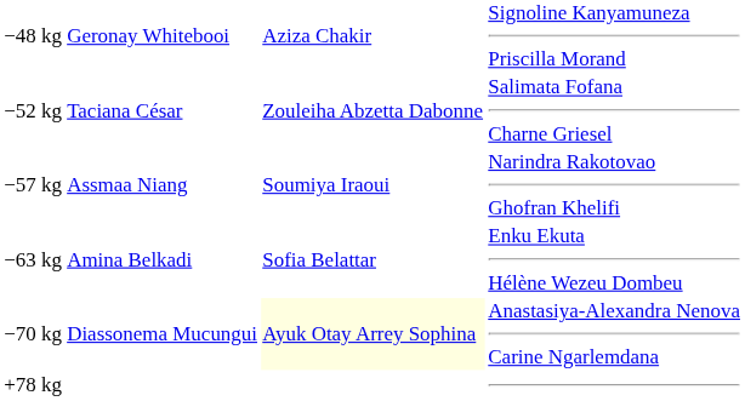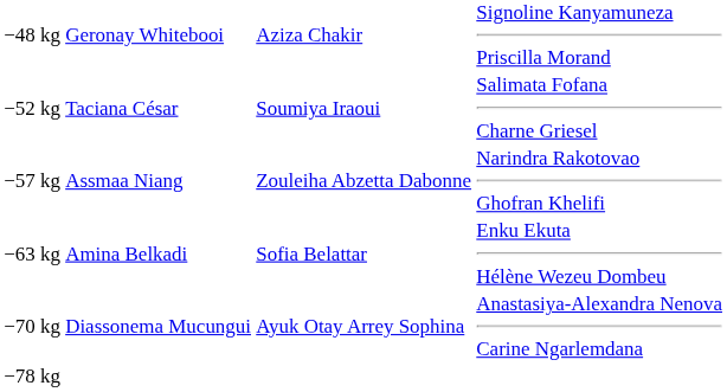 <table>
 <tr>
 <td>−48 kg</td>
 <td><a href='#'>Geronay Whitebooi</a><br></td>
 <td><a href='#'>Aziza Chakir</a><br></td>
 <td><a href='#'>Signoline Kanyamuneza</a><br><hr><a href='#'>Priscilla Morand</a><br></td>
 </tr>
 <tr>
 <td>−52 kg</td>
 <td><a href='#'>Taciana César</a><br></td>
-<td><a href='#'>Zouleiha Abzetta Dabonne</a><br></td>
+<td><a href='#'>Soumiya Iraoui</a><br></td>
 <td><a href='#'>Salimata Fofana</a><br><hr><a href='#'>Charne Griesel</a><br></td>
 </tr>
 <tr>
 <td>−57 kg</td>
 <td><a href='#'>Assmaa Niang</a><br></td>
-<td><a href='#'>Soumiya Iraoui</a><br></td>
+<td><a href='#'>Zouleiha Abzetta Dabonne</a><br></td>
 <td><a href='#'>Narindra Rakotovao</a><br><hr><a href='#'>Ghofran Khelifi</a><br></td>
 </tr>
 <tr>
 <td>−63 kg</td>
 <td><a href='#'>Amina Belkadi</a><br></td>
 <td><a href='#'>Sofia Belattar</a><br></td>
 <td><a href='#'>Enku Ekuta</a><br><hr><a href='#'>Hélène Wezeu Dombeu</a><br></td>
 </tr>
 <tr>
 <td>−70 kg</td>
 <td><a href='#'>Diassonema Mucungui</a><br></td>
-<td style="background: lightyellow;"><a href='#'>Ayuk Otay Arrey Sophina</a><br></td>
+<td><a href='#'>Ayuk Otay Arrey Sophina</a><br></td>
 <td><a href='#'>Anastasiya-Alexandra Nenova</a><br><hr><a href='#'>Carine Ngarlemdana</a><br></td>
 </tr>
 <tr>
-<td>+78 kg</td>
+<td>−78 kg</td>
 <td></td>
 <td></td>
-<td><hr></td>
+<td></td>
 </tr>
 </table>
